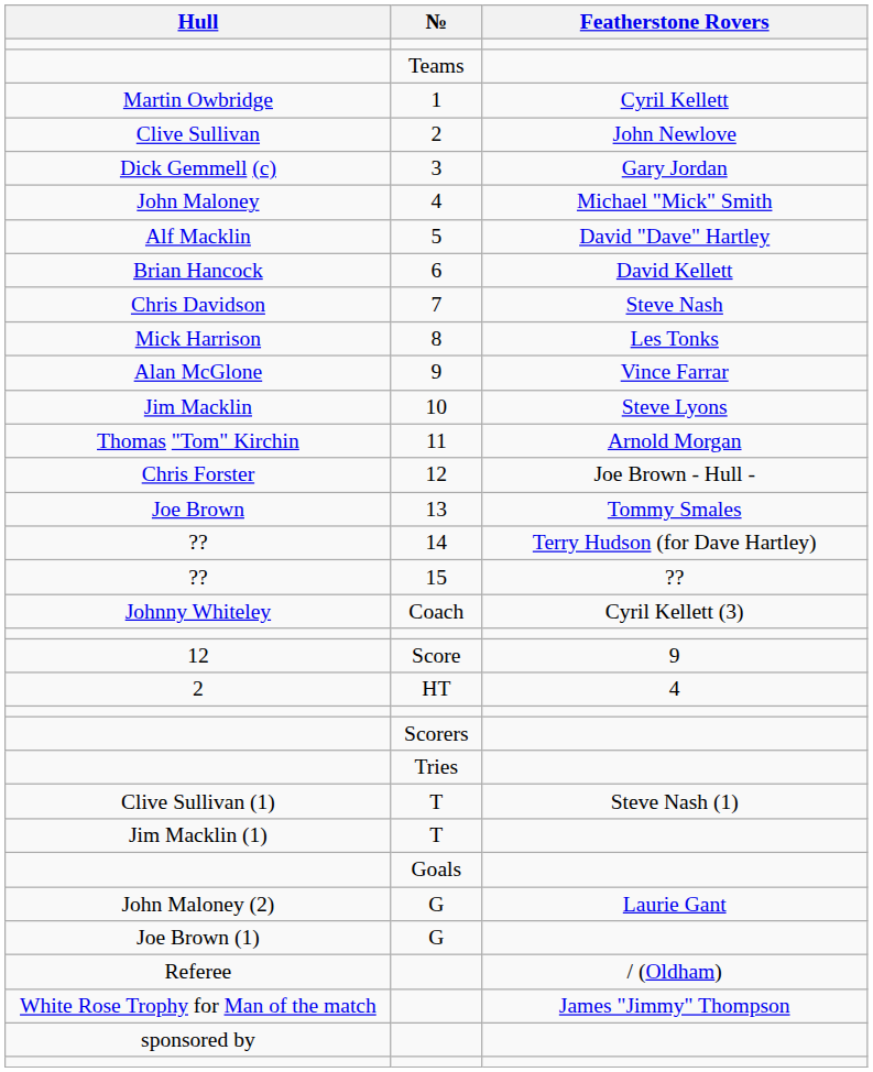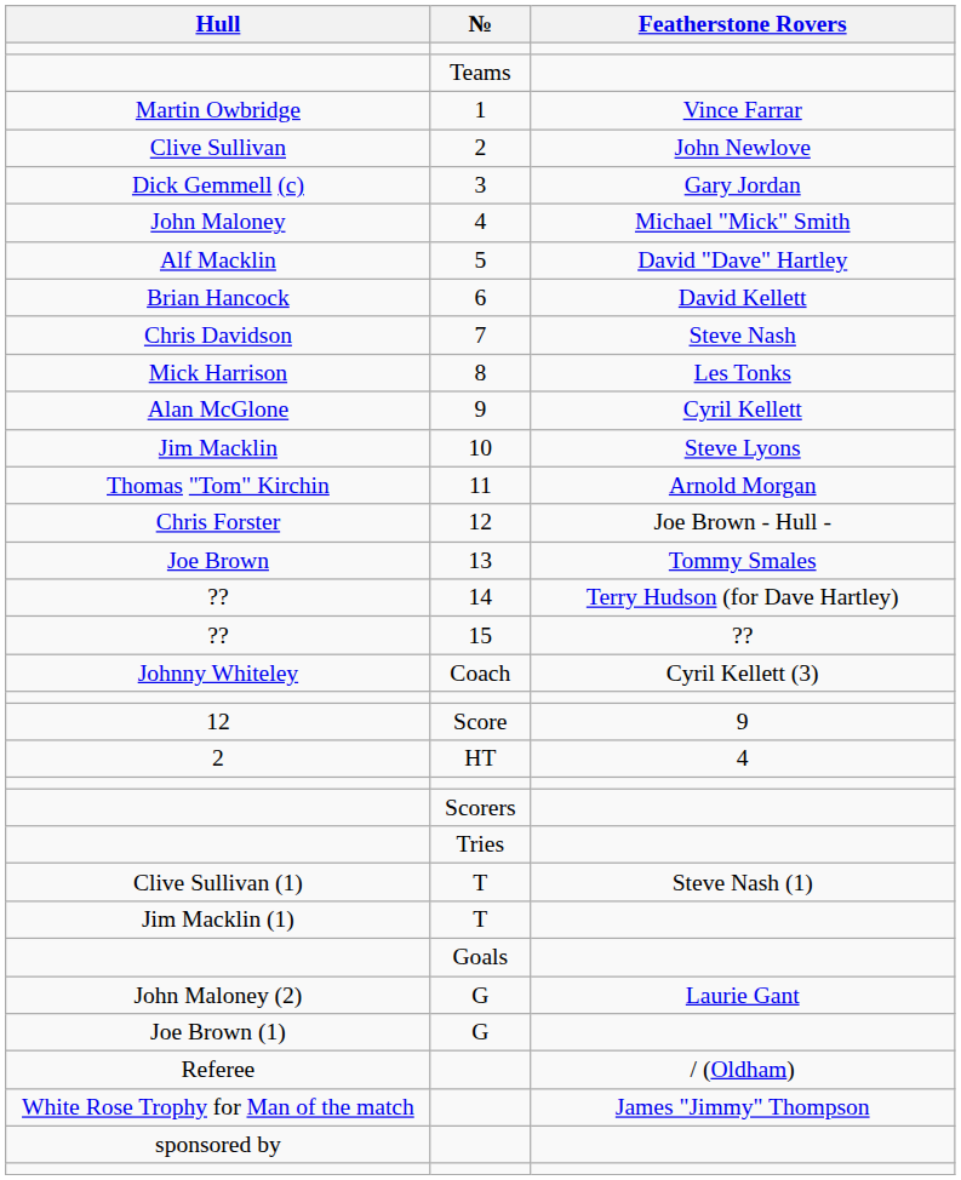 <table class="wikitable" style="text-align:center;">
 <tr>
 <th width=280 abbr=winner><a href='#'>Hull</a></th>
 <th width=60 abbr="Number">№</th>
 <th width=280 abbr=runner-up><a href='#'>Featherstone Rovers</a></th>
 </tr>
 <tr>
 <td></td>
 <td></td>
 <td></td>
 </tr>
 <tr>
 <td></td>
 <td>Teams</td>
 <td></td>
 </tr>
 <tr>
 <td><a href='#'>Martin Owbridge</a></td>
 <td>1</td>
-<td><a href='#'>Cyril Kellett</a></td>
+<td><a href='#'>Vince Farrar</a></td>
 </tr>
 <tr>
 <td><a href='#'>Clive Sullivan</a></td>
 <td>2</td>
 <td><a href='#'>John Newlove</a></td>
 </tr>
 <tr>
 <td><a href='#'>Dick Gemmell</a> <a href='#'>(c)</a></td>
 <td>3</td>
 <td><a href='#'>Gary Jordan</a></td>
 </tr>
 <tr>
 <td><a href='#'>John Maloney</a></td>
 <td>4</td>
 <td><a href='#'>Michael "Mick" Smith</a></td>
 </tr>
 <tr>
 <td><a href='#'>Alf Macklin</a></td>
 <td>5</td>
 <td><a href='#'>David "Dave" Hartley</a></td>
 </tr>
 <tr>
 <td><a href='#'>Brian Hancock</a></td>
 <td>6</td>
 <td><a href='#'>David Kellett</a></td>
 </tr>
 <tr>
 <td><a href='#'>Chris Davidson</a></td>
 <td>7</td>
 <td><a href='#'>Steve Nash</a></td>
 </tr>
 <tr>
 <td><a href='#'>Mick Harrison</a></td>
 <td>8</td>
 <td><a href='#'>Les Tonks</a></td>
 </tr>
 <tr>
 <td><a href='#'>Alan McGlone</a></td>
 <td>9</td>
-<td><a href='#'>Vince Farrar</a></td>
+<td><a href='#'>Cyril Kellett</a></td>
 </tr>
 <tr>
 <td><a href='#'>Jim Macklin</a></td>
 <td>10</td>
 <td><a href='#'>Steve Lyons</a></td>
 </tr>
 <tr>
 <td><a href='#'>Thomas</a> <a href='#'>"Tom" Kirchin</a></td>
 <td>11</td>
 <td><a href='#'>Arnold Morgan</a></td>
 </tr>
 <tr>
 <td><a href='#'>Chris Forster</a></td>
 <td>12</td>
 <td>Joe Brown - Hull - </td>
 </tr>
 <tr>
 <td><a href='#'>Joe Brown</a></td>
 <td>13</td>
 <td><a href='#'>Tommy Smales</a></td>
 </tr>
 <tr>
 <td>??</td>
 <td>14</td>
 <td><a href='#'>Terry Hudson</a> (for Dave Hartley)</td>
 </tr>
 <tr>
 <td>??</td>
 <td>15</td>
 <td>??</td>
 </tr>
 <tr>
 <td><a href='#'>Johnny Whiteley</a></td>
 <td>Coach</td>
 <td>Cyril Kellett (3)</td>
 </tr>
 <tr>
 <td></td>
 <td></td>
 <td></td>
 </tr>
 <tr>
 <td>12</td>
 <td>Score</td>
 <td>9</td>
 </tr>
 <tr>
 <td>2</td>
 <td>HT</td>
 <td>4</td>
 </tr>
 <tr>
 <td></td>
 <td></td>
 <td></td>
 </tr>
 <tr>
 <td></td>
 <td>Scorers</td>
 <td></td>
 </tr>
 <tr>
 <td></td>
 <td>Tries</td>
 <td></td>
 </tr>
 <tr>
 <td>Clive Sullivan (1)</td>
 <td>T</td>
 <td>Steve Nash (1)</td>
 </tr>
 <tr>
 <td>Jim Macklin (1)</td>
 <td>T</td>
 <td></td>
 </tr>
 <tr>
 <td></td>
 <td>Goals</td>
 <td></td>
 </tr>
 <tr>
 <td>John Maloney (2)</td>
 <td>G</td>
 <td><a href='#'>Laurie Gant</a></td>
 </tr>
 <tr>
 <td>Joe Brown (1)</td>
 <td>G</td>
 <td></td>
 </tr>
 <tr>
 <td>Referee</td>
 <td></td>
 <td> / (<a href='#'>Oldham</a>)</td>
 </tr>
 <tr>
 <td><a href='#'>White Rose Trophy</a> for <a href='#'>Man of the match</a></td>
 <td></td>
 <td><a href='#'>James "Jimmy" Thompson</a></td>
 </tr>
 <tr>
 <td>sponsored by</td>
 <td></td>
 <td></td>
 </tr>
 <tr>
 <td></td>
 <td></td>
 <td></td>
 </tr>
 </table>
